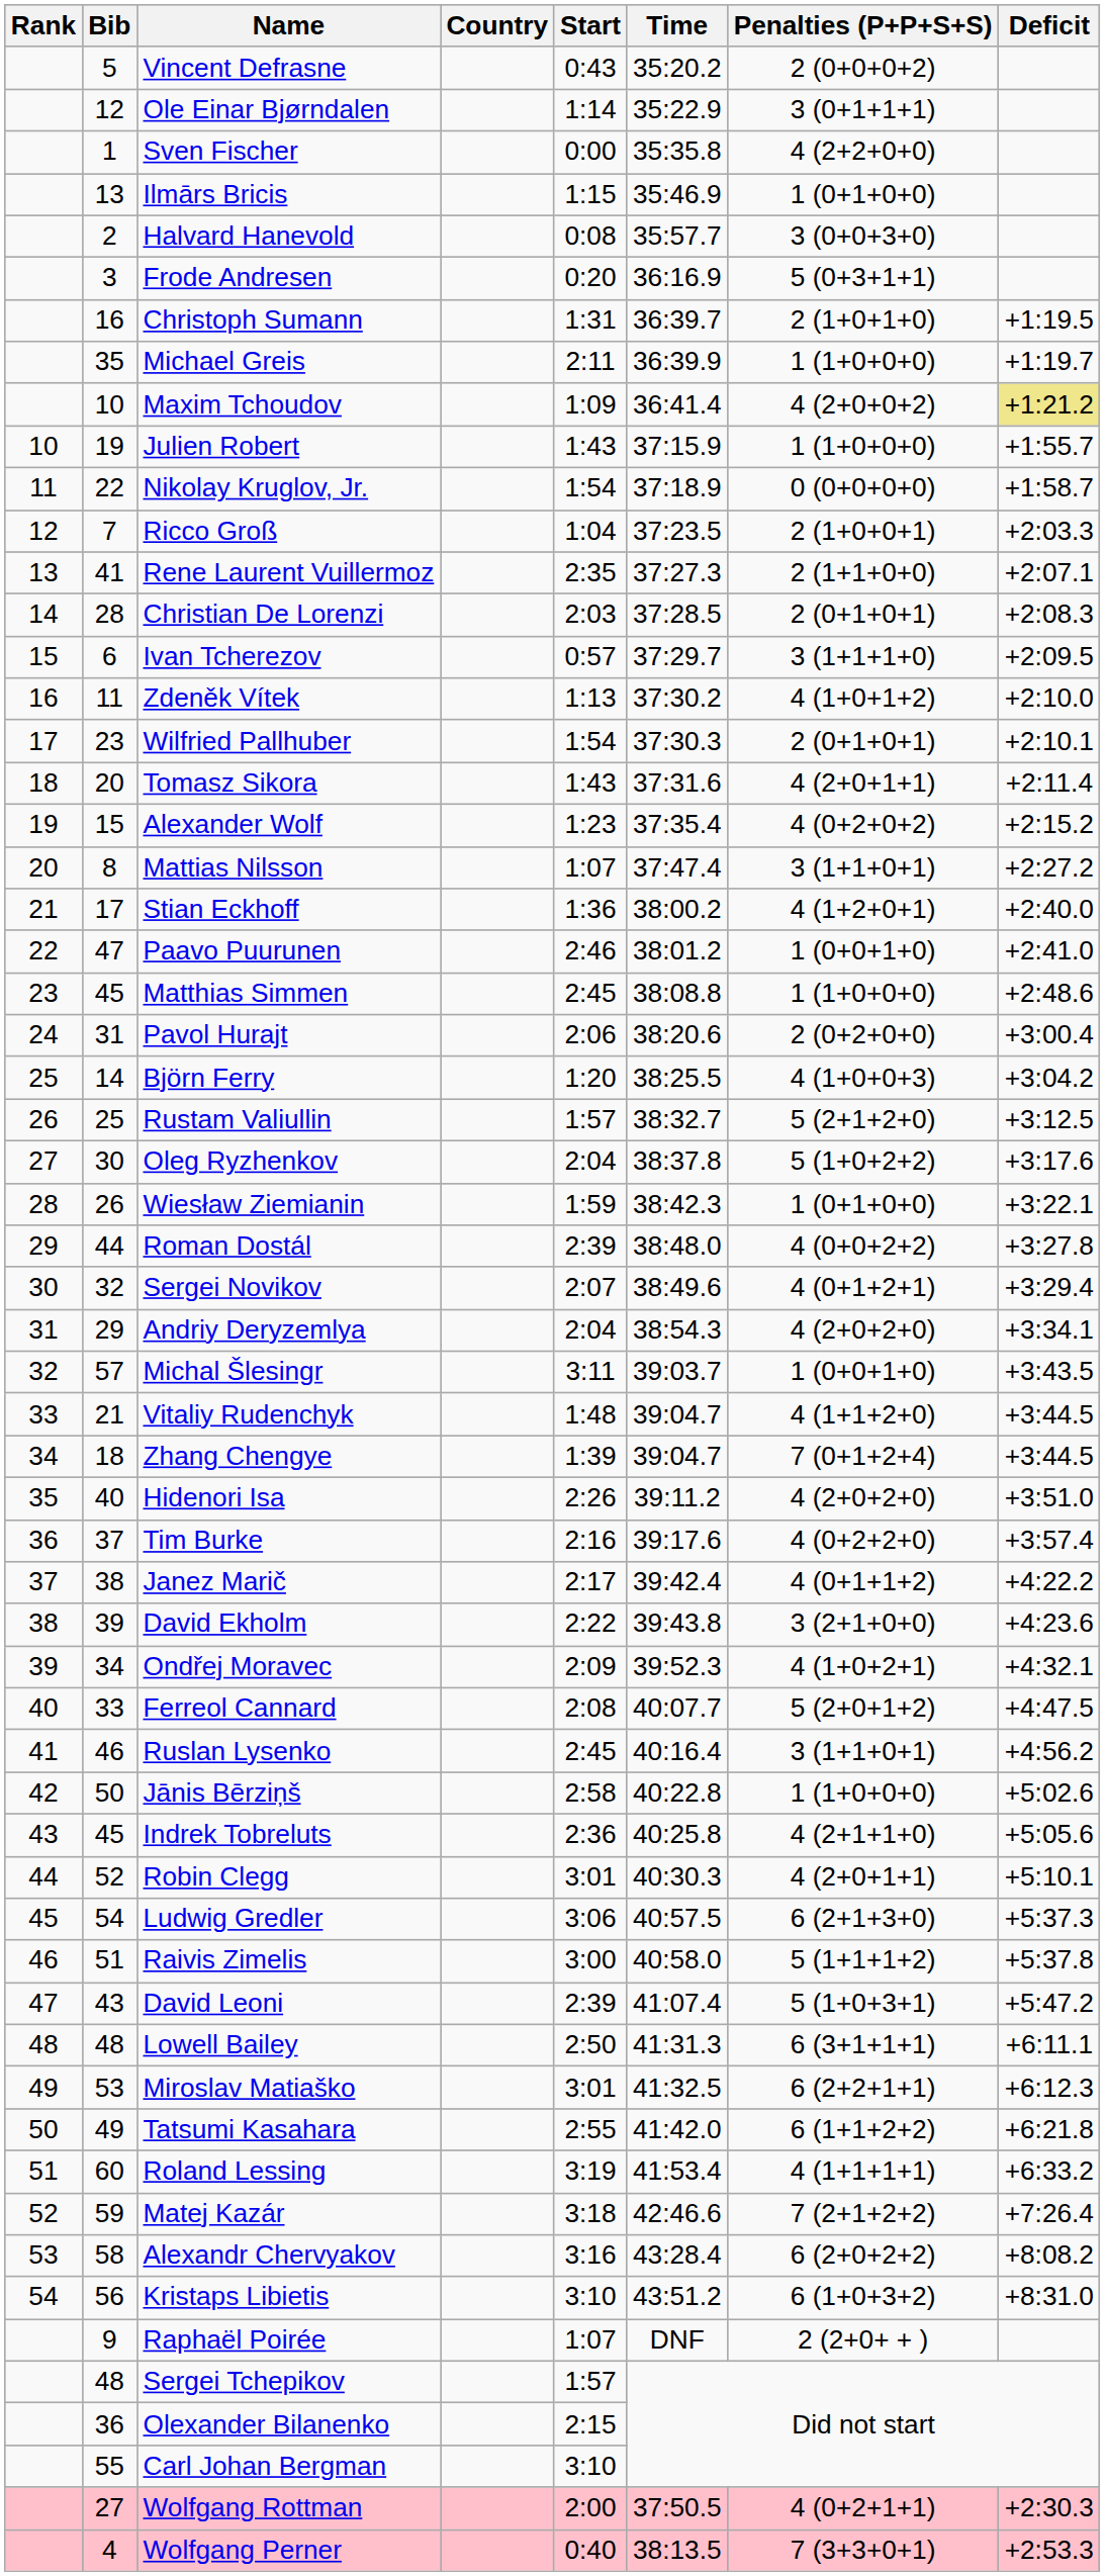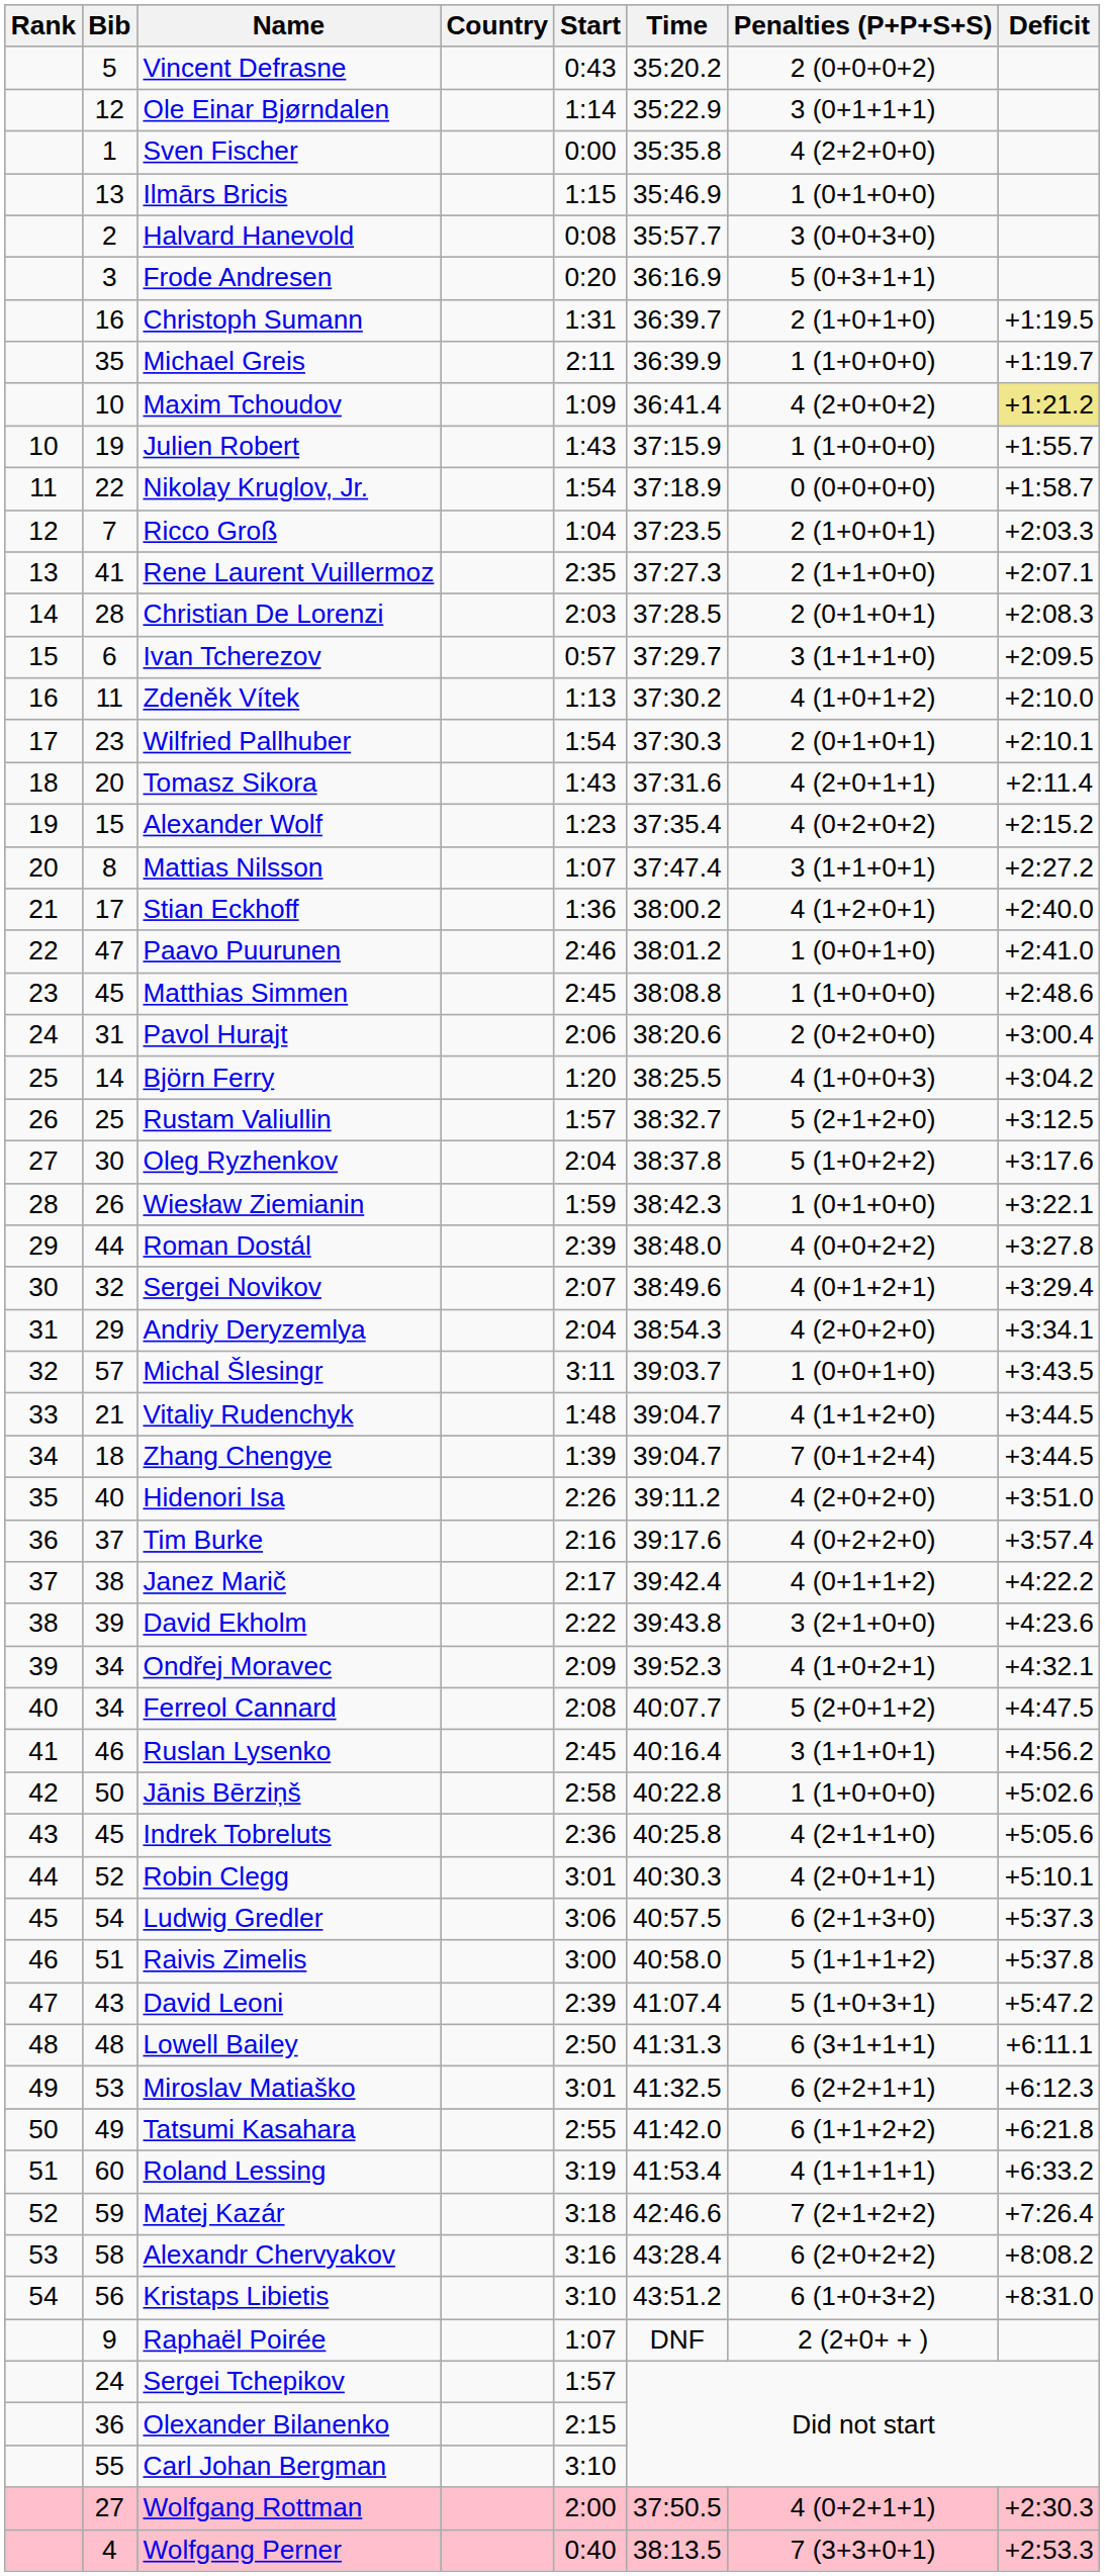 <table class="wikitable sortable" style="text-align:center">
 <tr>
 <th>Rank</th>
 <th>Bib</th>
 <th>Name</th>
 <th>Country</th>
 <th>Start</th>
 <th>Time</th>
 <th>Penalties (P+P+S+S)</th>
 <th>Deficit</th>
 </tr>
 <tr>
 <td></td>
 <td>5</td>
 <td align="left"><a href='#'>Vincent Defrasne</a></td>
 <td align=left></td>
 <td>0:43</td>
 <td>35:20.2</td>
 <td>2 (0+0+0+2)</td>
 <td></td>
 </tr>
 <tr>
 <td></td>
 <td>12</td>
 <td align="left"><a href='#'>Ole Einar Bjørndalen</a></td>
 <td align=left></td>
 <td>1:14</td>
 <td>35:22.9</td>
 <td>3 (0+1+1+1)</td>
 <td></td>
 </tr>
 <tr>
 <td></td>
 <td>1</td>
 <td align="left"><a href='#'>Sven Fischer</a></td>
 <td align=left></td>
 <td>0:00</td>
 <td>35:35.8</td>
 <td>4 (2+2+0+0)</td>
 <td></td>
 </tr>
 <tr>
 <td></td>
 <td>13</td>
 <td align="left"><a href='#'>Ilmārs Bricis</a></td>
 <td align=left></td>
 <td>1:15</td>
 <td>35:46.9</td>
 <td>1 (0+1+0+0)</td>
 <td></td>
 </tr>
 <tr>
 <td></td>
 <td>2</td>
 <td align="left"><a href='#'>Halvard Hanevold</a></td>
 <td align=left></td>
 <td>0:08</td>
 <td>35:57.7</td>
 <td>3 (0+0+3+0)</td>
 <td></td>
 </tr>
 <tr>
 <td></td>
 <td>3</td>
 <td align="left"><a href='#'>Frode Andresen</a></td>
 <td align=left></td>
 <td>0:20</td>
 <td>36:16.9</td>
 <td>5 (0+3+1+1)</td>
 <td></td>
 </tr>
 <tr>
 <td></td>
 <td>16</td>
 <td align="left"><a href='#'>Christoph Sumann</a></td>
 <td align=left></td>
 <td>1:31</td>
 <td>36:39.7</td>
 <td>2 (1+0+1+0)</td>
 <td>+1:19.5</td>
 </tr>
 <tr>
 <td></td>
 <td>35</td>
 <td align="left"><a href='#'>Michael Greis</a></td>
 <td align=left></td>
 <td>2:11</td>
 <td>36:39.9</td>
 <td>1 (1+0+0+0)</td>
 <td>+1:19.7</td>
 </tr>
 <tr>
 <td></td>
 <td>10</td>
 <td align="left"><a href='#'>Maxim Tchoudov</a></td>
 <td align=left></td>
 <td>1:09</td>
 <td>36:41.4</td>
 <td>4 (2+0+0+2)</td>
 <td style="background: khaki;">+1:21.2</td>
 </tr>
 <tr>
 <td>10</td>
 <td>19</td>
 <td align="left"><a href='#'>Julien Robert</a></td>
 <td align=left></td>
 <td>1:43</td>
 <td>37:15.9</td>
 <td>1 (1+0+0+0)</td>
 <td>+1:55.7</td>
 </tr>
 <tr>
 <td>11</td>
 <td>22</td>
 <td align="left"><a href='#'>Nikolay Kruglov, Jr.</a></td>
 <td align=left></td>
 <td>1:54</td>
 <td>37:18.9</td>
 <td>0 (0+0+0+0)</td>
 <td>+1:58.7</td>
 </tr>
 <tr>
 <td>12</td>
 <td>7</td>
 <td align="left"><a href='#'>Ricco Groß</a></td>
 <td align=left></td>
 <td>1:04</td>
 <td>37:23.5</td>
 <td>2 (1+0+0+1)</td>
 <td>+2:03.3</td>
 </tr>
 <tr>
 <td>13</td>
 <td>41</td>
 <td align="left"><a href='#'>Rene Laurent Vuillermoz</a></td>
 <td align=left></td>
 <td>2:35</td>
 <td>37:27.3</td>
 <td>2 (1+1+0+0)</td>
 <td>+2:07.1</td>
 </tr>
 <tr>
 <td>14</td>
 <td>28</td>
 <td align="left"><a href='#'>Christian De Lorenzi</a></td>
 <td align=left></td>
 <td>2:03</td>
 <td>37:28.5</td>
 <td>2 (0+1+0+1)</td>
 <td>+2:08.3</td>
 </tr>
 <tr>
 <td>15</td>
 <td>6</td>
 <td align="left"><a href='#'>Ivan Tcherezov</a></td>
 <td align=left></td>
 <td>0:57</td>
 <td>37:29.7</td>
 <td>3 (1+1+1+0)</td>
 <td>+2:09.5</td>
 </tr>
 <tr>
 <td>16</td>
 <td>11</td>
 <td align="left"><a href='#'>Zdeněk Vítek</a></td>
 <td align=left></td>
 <td>1:13</td>
 <td>37:30.2</td>
 <td>4 (1+0+1+2)</td>
 <td>+2:10.0</td>
 </tr>
 <tr>
 <td>17</td>
 <td>23</td>
 <td align="left"><a href='#'>Wilfried Pallhuber</a></td>
 <td align=left></td>
 <td>1:54</td>
 <td>37:30.3</td>
 <td>2 (0+1+0+1)</td>
 <td>+2:10.1</td>
 </tr>
 <tr>
 <td>18</td>
 <td>20</td>
 <td align="left"><a href='#'>Tomasz Sikora</a></td>
 <td align=left></td>
 <td>1:43</td>
 <td>37:31.6</td>
 <td>4 (2+0+1+1)</td>
 <td>+2:11.4</td>
 </tr>
 <tr>
 <td>19</td>
 <td>15</td>
 <td align="left"><a href='#'>Alexander Wolf</a></td>
 <td align=left></td>
 <td>1:23</td>
 <td>37:35.4</td>
 <td>4 (0+2+0+2)</td>
 <td>+2:15.2</td>
 </tr>
 <tr>
 <td>20</td>
 <td>8</td>
 <td align="left"><a href='#'>Mattias Nilsson</a></td>
 <td align=left></td>
 <td>1:07</td>
 <td>37:47.4</td>
 <td>3 (1+1+0+1)</td>
 <td>+2:27.2</td>
 </tr>
 <tr>
 <td>21</td>
 <td>17</td>
 <td align="left"><a href='#'>Stian Eckhoff</a></td>
 <td align=left></td>
 <td>1:36</td>
 <td>38:00.2</td>
 <td>4 (1+2+0+1)</td>
 <td>+2:40.0</td>
 </tr>
 <tr>
 <td>22</td>
 <td>47</td>
 <td align="left"><a href='#'>Paavo Puurunen</a></td>
 <td align=left></td>
 <td>2:46</td>
 <td>38:01.2</td>
 <td>1 (0+0+1+0)</td>
 <td>+2:41.0</td>
 </tr>
 <tr>
 <td>23</td>
 <td>45</td>
 <td align="left"><a href='#'>Matthias Simmen</a></td>
 <td align=left></td>
 <td>2:45</td>
 <td>38:08.8</td>
 <td>1 (1+0+0+0)</td>
 <td>+2:48.6</td>
 </tr>
 <tr>
 <td>24</td>
 <td>31</td>
 <td align="left"><a href='#'>Pavol Hurajt</a></td>
 <td align=left></td>
 <td>2:06</td>
 <td>38:20.6</td>
 <td>2 (0+2+0+0)</td>
 <td>+3:00.4</td>
 </tr>
 <tr>
 <td>25</td>
 <td>14</td>
 <td align="left"><a href='#'>Björn Ferry</a></td>
 <td align=left></td>
 <td>1:20</td>
 <td>38:25.5</td>
 <td>4 (1+0+0+3)</td>
 <td>+3:04.2</td>
 </tr>
 <tr>
 <td>26</td>
 <td>25</td>
 <td align="left"><a href='#'>Rustam Valiullin</a></td>
 <td align=left></td>
 <td>1:57</td>
 <td>38:32.7</td>
 <td>5 (2+1+2+0)</td>
 <td>+3:12.5</td>
 </tr>
 <tr>
 <td>27</td>
 <td>30</td>
 <td align="left"><a href='#'>Oleg Ryzhenkov</a></td>
 <td align=left></td>
 <td>2:04</td>
 <td>38:37.8</td>
 <td>5 (1+0+2+2)</td>
 <td>+3:17.6</td>
 </tr>
 <tr>
 <td>28</td>
 <td>26</td>
 <td align="left"><a href='#'>Wiesław Ziemianin</a></td>
 <td align=left></td>
 <td>1:59</td>
 <td>38:42.3</td>
 <td>1 (0+1+0+0)</td>
 <td>+3:22.1</td>
 </tr>
 <tr>
 <td>29</td>
 <td>44</td>
 <td align="left"><a href='#'>Roman Dostál</a></td>
 <td align=left></td>
 <td>2:39</td>
 <td>38:48.0</td>
 <td>4 (0+0+2+2)</td>
 <td>+3:27.8</td>
 </tr>
 <tr>
 <td>30</td>
 <td>32</td>
 <td align="left"><a href='#'>Sergei Novikov</a></td>
 <td align=left></td>
 <td>2:07</td>
 <td>38:49.6</td>
 <td>4 (0+1+2+1)</td>
 <td>+3:29.4</td>
 </tr>
 <tr>
 <td>31</td>
 <td>29</td>
 <td align="left"><a href='#'>Andriy Deryzemlya</a></td>
 <td align=left></td>
 <td>2:04</td>
 <td>38:54.3</td>
 <td>4 (2+0+2+0)</td>
 <td>+3:34.1</td>
 </tr>
 <tr>
 <td>32</td>
 <td>57</td>
 <td align="left"><a href='#'>Michal Šlesingr</a></td>
 <td align=left></td>
 <td>3:11</td>
 <td>39:03.7</td>
 <td>1 (0+0+1+0)</td>
 <td>+3:43.5</td>
 </tr>
 <tr>
 <td>33</td>
 <td>21</td>
 <td align="left"><a href='#'>Vitaliy Rudenchyk</a></td>
 <td align=left></td>
 <td>1:48</td>
 <td>39:04.7</td>
 <td>4 (1+1+2+0)</td>
 <td>+3:44.5</td>
 </tr>
 <tr>
 <td>34</td>
 <td>18</td>
 <td align="left"><a href='#'>Zhang Chengye</a></td>
 <td align=left></td>
 <td>1:39</td>
 <td>39:04.7</td>
 <td>7 (0+1+2+4)</td>
 <td>+3:44.5</td>
 </tr>
 <tr>
 <td>35</td>
 <td>40</td>
 <td align="left"><a href='#'>Hidenori Isa</a></td>
 <td align=left></td>
 <td>2:26</td>
 <td>39:11.2</td>
 <td>4 (2+0+2+0)</td>
 <td>+3:51.0</td>
 </tr>
 <tr>
 <td>36</td>
 <td>37</td>
 <td align="left"><a href='#'>Tim Burke</a></td>
 <td align=left></td>
 <td>2:16</td>
 <td>39:17.6</td>
 <td>4 (0+2+2+0)</td>
 <td>+3:57.4</td>
 </tr>
 <tr>
 <td>37</td>
 <td>38</td>
 <td align="left"><a href='#'>Janez Marič</a></td>
 <td align=left></td>
 <td>2:17</td>
 <td>39:42.4</td>
 <td>4 (0+1+1+2)</td>
 <td>+4:22.2</td>
 </tr>
 <tr>
 <td>38</td>
 <td>39</td>
 <td align="left"><a href='#'>David Ekholm</a></td>
 <td align=left></td>
 <td>2:22</td>
 <td>39:43.8</td>
 <td>3 (2+1+0+0)</td>
 <td>+4:23.6</td>
 </tr>
 <tr>
 <td>39</td>
 <td>34</td>
 <td align="left"><a href='#'>Ondřej Moravec</a></td>
 <td align=left></td>
 <td>2:09</td>
 <td>39:52.3</td>
 <td>4 (1+0+2+1)</td>
 <td>+4:32.1</td>
 </tr>
 <tr>
 <td>40</td>
-<td>33</td>
+<td>34</td>
 <td align="left"><a href='#'>Ferreol Cannard</a></td>
 <td align=left></td>
 <td>2:08</td>
 <td>40:07.7</td>
 <td>5 (2+0+1+2)</td>
 <td>+4:47.5</td>
 </tr>
 <tr>
 <td>41</td>
 <td>46</td>
 <td align="left"><a href='#'>Ruslan Lysenko</a></td>
 <td align=left></td>
 <td>2:45</td>
 <td>40:16.4</td>
 <td>3 (1+1+0+1)</td>
 <td>+4:56.2</td>
 </tr>
 <tr>
 <td>42</td>
 <td>50</td>
 <td align="left"><a href='#'>Jānis Bērziņš</a></td>
 <td align=left></td>
 <td>2:58</td>
 <td>40:22.8</td>
 <td>1 (1+0+0+0)</td>
 <td>+5:02.6</td>
 </tr>
 <tr>
 <td>43</td>
 <td>45</td>
 <td align="left"><a href='#'>Indrek Tobreluts</a></td>
 <td align=left></td>
 <td>2:36</td>
 <td>40:25.8</td>
 <td>4 (2+1+1+0)</td>
 <td>+5:05.6</td>
 </tr>
 <tr>
 <td>44</td>
 <td>52</td>
 <td align="left"><a href='#'>Robin Clegg</a></td>
 <td align=left></td>
 <td>3:01</td>
 <td>40:30.3</td>
 <td>4 (2+0+1+1)</td>
 <td>+5:10.1</td>
 </tr>
 <tr>
 <td>45</td>
 <td>54</td>
 <td align="left"><a href='#'>Ludwig Gredler</a></td>
 <td align=left></td>
 <td>3:06</td>
 <td>40:57.5</td>
 <td>6 (2+1+3+0)</td>
 <td>+5:37.3</td>
 </tr>
 <tr>
 <td>46</td>
 <td>51</td>
 <td align="left"><a href='#'>Raivis Zimelis</a></td>
 <td align=left></td>
 <td>3:00</td>
 <td>40:58.0</td>
 <td>5 (1+1+1+2)</td>
 <td>+5:37.8</td>
 </tr>
 <tr>
 <td>47</td>
 <td>43</td>
 <td align="left"><a href='#'>David Leoni</a></td>
 <td align=left></td>
 <td>2:39</td>
 <td>41:07.4</td>
 <td>5 (1+0+3+1)</td>
 <td>+5:47.2</td>
 </tr>
 <tr>
 <td>48</td>
 <td>48</td>
 <td align="left"><a href='#'>Lowell Bailey</a></td>
 <td align=left></td>
 <td>2:50</td>
 <td>41:31.3</td>
 <td>6 (3+1+1+1)</td>
 <td>+6:11.1</td>
 </tr>
 <tr>
 <td>49</td>
 <td>53</td>
 <td align="left"><a href='#'>Miroslav Matiaško</a></td>
 <td align=left></td>
 <td>3:01</td>
 <td>41:32.5</td>
 <td>6 (2+2+1+1)</td>
 <td>+6:12.3</td>
 </tr>
 <tr>
 <td>50</td>
 <td>49</td>
 <td align="left"><a href='#'>Tatsumi Kasahara</a></td>
 <td align=left></td>
 <td>2:55</td>
 <td>41:42.0</td>
 <td>6 (1+1+2+2)</td>
 <td>+6:21.8</td>
 </tr>
 <tr>
 <td>51</td>
 <td>60</td>
 <td align="left"><a href='#'>Roland Lessing</a></td>
 <td align=left></td>
 <td>3:19</td>
 <td>41:53.4</td>
 <td>4 (1+1+1+1)</td>
 <td>+6:33.2</td>
 </tr>
 <tr>
 <td>52</td>
 <td>59</td>
 <td align="left"><a href='#'>Matej Kazár</a></td>
 <td align=left></td>
 <td>3:18</td>
 <td>42:46.6</td>
 <td>7 (2+1+2+2)</td>
 <td>+7:26.4</td>
 </tr>
 <tr>
 <td>53</td>
 <td>58</td>
 <td align="left"><a href='#'>Alexandr Chervyakov</a></td>
 <td align=left></td>
 <td>3:16</td>
 <td>43:28.4</td>
 <td>6 (2+0+2+2)</td>
 <td>+8:08.2</td>
 </tr>
 <tr>
 <td>54</td>
 <td>56</td>
 <td align="left"><a href='#'>Kristaps Libietis</a></td>
 <td align=left></td>
 <td>3:10</td>
 <td>43:51.2</td>
 <td>6 (1+0+3+2)</td>
 <td>+8:31.0</td>
 </tr>
 <tr>
 <td></td>
 <td>9</td>
 <td align="left"><a href='#'>Raphaël Poirée</a></td>
 <td align=left></td>
 <td>1:07</td>
 <td>DNF</td>
 <td>2 (2+0+ + )</td>
 <td></td>
 </tr>
 <tr>
 <td></td>
-<td>48</td>
+<td>24</td>
 <td align="left"><a href='#'>Sergei Tchepikov</a></td>
 <td align=left></td>
 <td>1:57</td>
 <td colspan="3" rowspan="3">Did not start</td>
 </tr>
 <tr>
 <td></td>
 <td>36</td>
 <td align="left"><a href='#'>Olexander Bilanenko</a></td>
 <td align=left></td>
 <td>2:15</td>
 </tr>
 <tr>
 <td></td>
 <td>55</td>
 <td align="left"><a href='#'>Carl Johan Bergman</a></td>
 <td align=left></td>
 <td>3:10</td>
 </tr>
 <tr bgcolor=pink>
 <td></td>
 <td>27</td>
 <td align="left"><a href='#'>Wolfgang Rottman</a></td>
 <td align=left></td>
 <td>2:00</td>
 <td>37:50.5</td>
 <td>4 (0+2+1+1)</td>
 <td>+2:30.3</td>
 </tr>
 <tr bgcolor=pink>
 <td></td>
 <td>4</td>
 <td align="left"><a href='#'>Wolfgang Perner</a></td>
 <td align=left></td>
 <td>0:40</td>
 <td>38:13.5</td>
 <td>7 (3+3+0+1)</td>
 <td>+2:53.3</td>
 </tr>
 </table>
